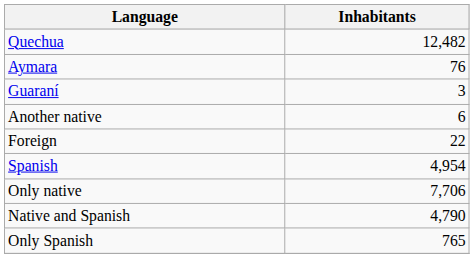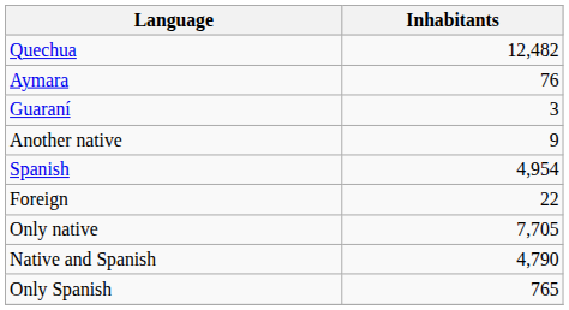 <table class="wikitable" border="1" style="width:30%;" border="1">
 <tr bgcolor=silver>
 <th><strong>Language</strong></th>
 <th><strong>Inhabitants</strong></th>
 </tr>
 <tr>
 <td><a href='#'>Quechua</a></td>
 <td align="right">12,482</td>
 </tr>
 <tr>
 <td><a href='#'>Aymara</a></td>
 <td align="right">76</td>
 </tr>
 <tr>
 <td><a href='#'>Guaraní</a></td>
 <td align="right">3</td>
 </tr>
 <tr>
 <td>Another native</td>
-<td align="right">6</td>
+<td align="right">9</td>
+</tr>
+<tr>
+<td><a href='#'>Spanish</a></td>
+<td align="right">4,954</td>
 </tr>
 <tr>
 <td>Foreign</td>
 <td align="right">22</td>
 </tr>
 <tr>
-<td><a href='#'>Spanish</a></td>
-<td align="right">4,954</td>
-</tr>
-<tr>
 <td>Only native</td>
-<td align="right">7,706</td>
+<td align="right">7,705</td>
 </tr>
 <tr>
 <td>Native and Spanish</td>
 <td align="right">4,790</td>
 </tr>
 <tr>
 <td>Only Spanish</td>
 <td align="right">765</td>
 </tr>
 <tr>
 </tr>
 </table>
